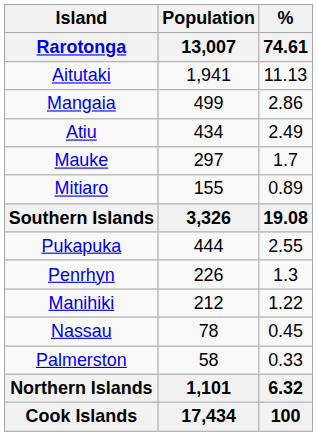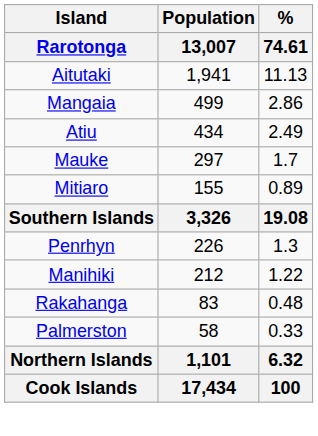 <table class="wikitable sortable" style="text-align:center;">
 <tr>
 <th>Island</th>
 <th>Population</th>
 <th>%</th>
 </tr>
 <tr>
 <th><a href='#'>Rarotonga</a></th>
 <th>13,007</th>
 <th>74.61</th>
 </tr>
 <tr>
 <td><a href='#'>Aitutaki</a></td>
 <td>1,941</td>
 <td>11.13</td>
 </tr>
 <tr>
 <td><a href='#'>Mangaia</a></td>
 <td>499</td>
 <td>2.86</td>
 </tr>
 <tr>
 <td><a href='#'>Atiu</a></td>
 <td>434</td>
 <td>2.49</td>
 </tr>
 <tr>
 <td><a href='#'>Mauke</a></td>
 <td>297</td>
 <td>1.7</td>
 </tr>
 <tr>
 <td><a href='#'>Mitiaro</a></td>
 <td>155</td>
 <td>0.89</td>
 </tr>
 <tr>
 <th>Southern Islands</th>
 <th>3,326</th>
 <th>19.08</th>
 </tr>
 <tr>
-<td><a href='#'>Pukapuka</a></td>
-<td>444</td>
-<td>2.55</td>
-</tr>
-<tr>
 <td><a href='#'>Penrhyn</a></td>
 <td>226</td>
 <td>1.3</td>
 </tr>
 <tr>
 <td><a href='#'>Manihiki</a></td>
 <td>212</td>
 <td>1.22</td>
 </tr>
 <tr>
-<td><a href='#'>Nassau</a></td>
-<td>78</td>
-<td>0.45</td>
+<td><a href='#'>Rakahanga</a></td>
+<td>83</td>
+<td>0.48</td>
 </tr>
 <tr>
 <td><a href='#'>Palmerston</a></td>
 <td>58</td>
 <td>0.33</td>
 </tr>
 <tr>
 <th>Northern Islands</th>
 <th>1,101</th>
 <th>6.32</th>
 </tr>
 <tr>
 <th> Cook Islands</th>
 <th>17,434</th>
 <th>100</th>
 </tr>
 </table>
